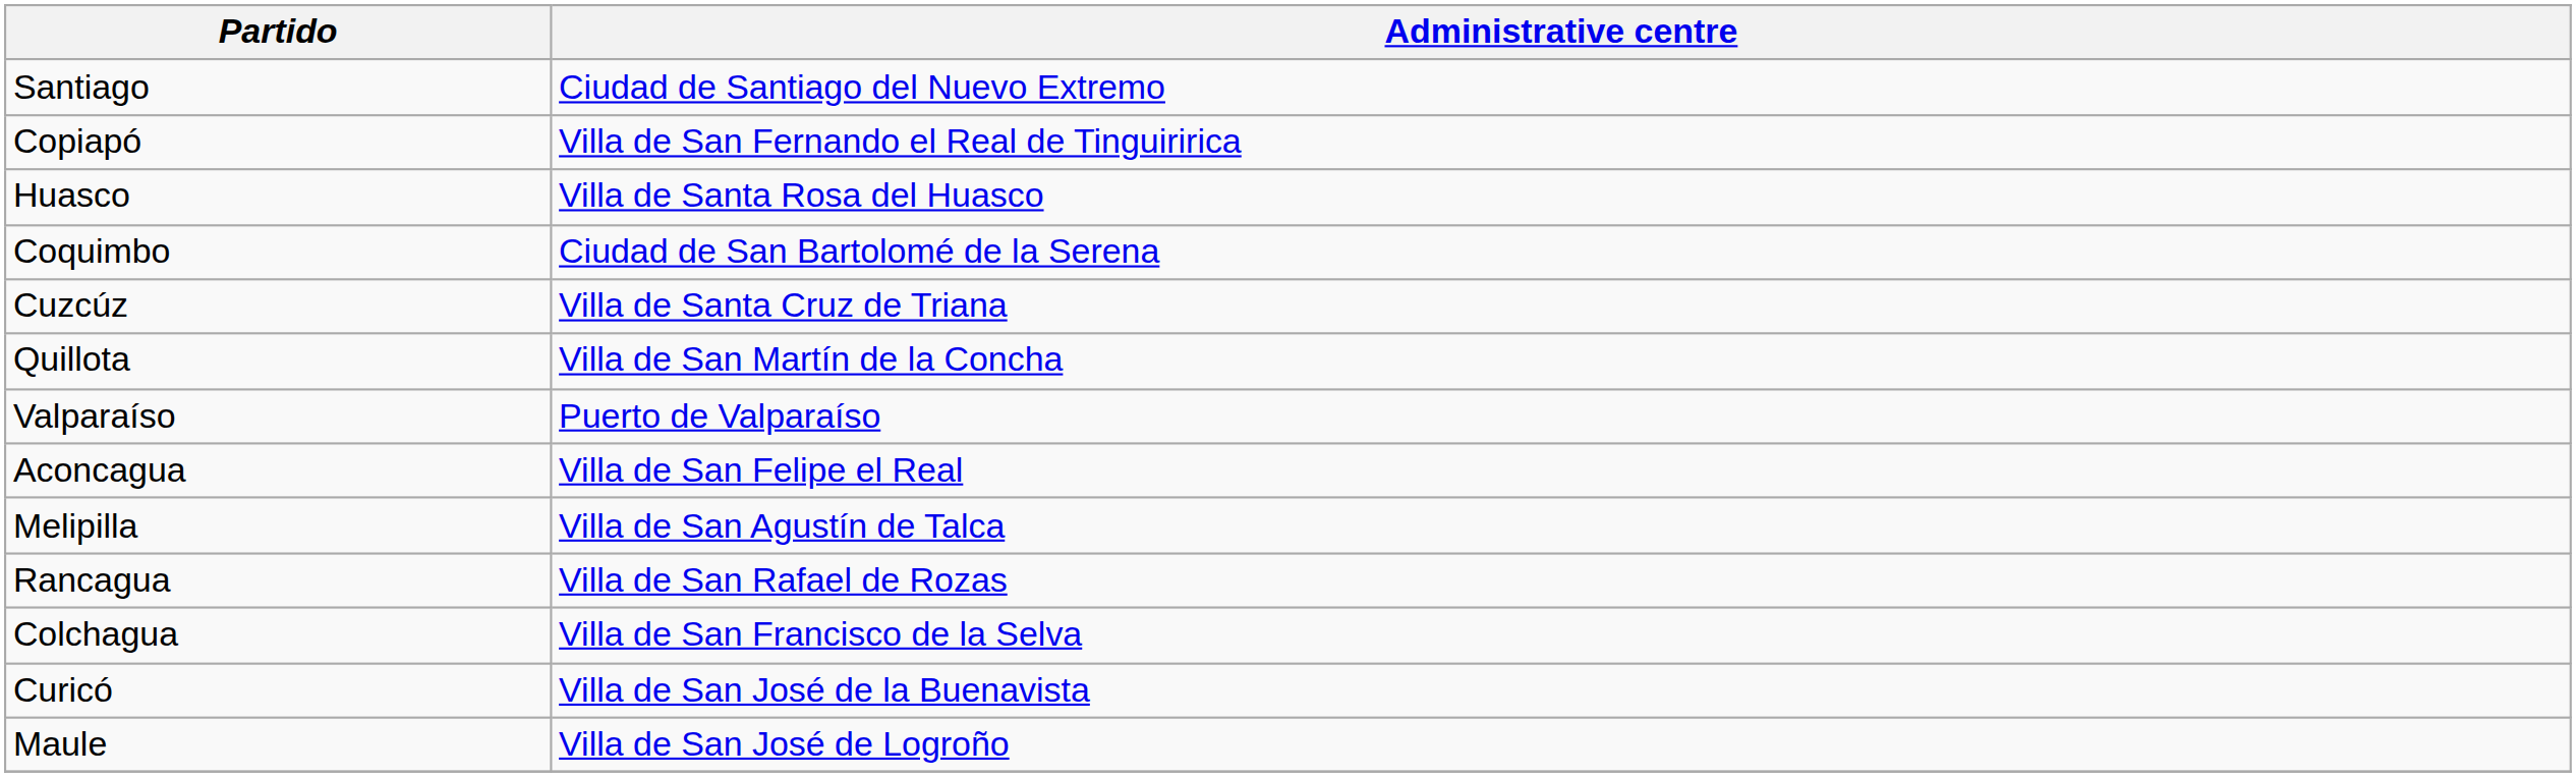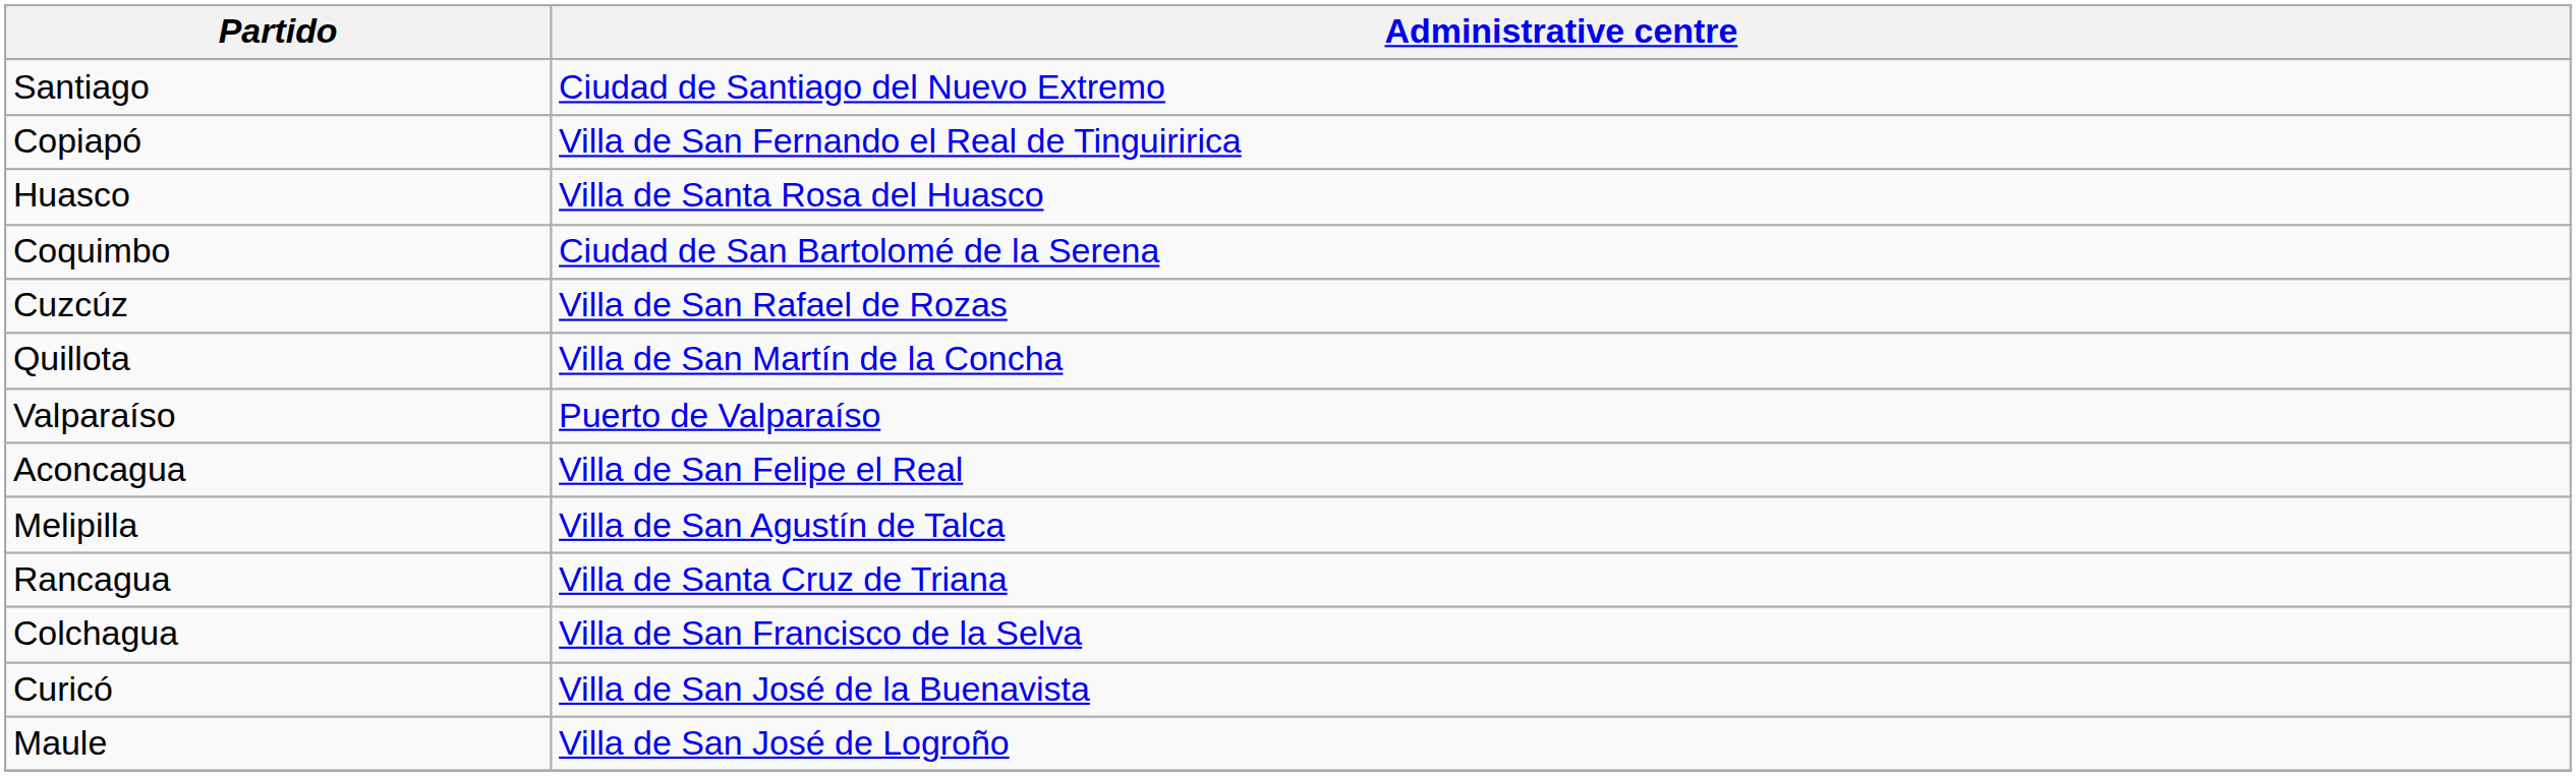 <table class="wikitable" border="1" align="center" width=60%>
 <tr bgcolor="#ececec">
 <th><em>Partido</em></th>
 <th><a href='#'>Administrative centre</a></th>
 </tr>
 <tr>
 <td>Santiago</td>
 <td><a href='#'>Ciudad de Santiago del Nuevo Extremo</a></td>
 </tr>
 <tr>
 <td>Copiapó</td>
 <td><a href='#'>Villa de San Fernando el Real de Tinguiririca</a></td>
 </tr>
 <tr>
 <td>Huasco</td>
 <td><a href='#'>Villa de Santa Rosa del Huasco</a></td>
 </tr>
 <tr>
 <td>Coquimbo</td>
 <td><a href='#'>Ciudad de San Bartolomé de la Serena</a></td>
 </tr>
 <tr>
 <td>Cuzcúz</td>
-<td><a href='#'>Villa de Santa Cruz de Triana</a></td>
+<td><a href='#'>Villa de San Rafael de Rozas</a></td>
 </tr>
 <tr>
 <td>Quillota</td>
 <td><a href='#'>Villa de San Martín de la Concha</a></td>
 </tr>
 <tr>
 <td>Valparaíso</td>
 <td><a href='#'>Puerto de Valparaíso</a></td>
 </tr>
 <tr>
 <td>Aconcagua</td>
 <td><a href='#'>Villa de San Felipe el Real</a></td>
 </tr>
 <tr>
 <td>Melipilla</td>
 <td><a href='#'>Villa de San Agustín de Talca</a></td>
 </tr>
 <tr>
 <td>Rancagua</td>
-<td><a href='#'>Villa de San Rafael de Rozas</a></td>
+<td><a href='#'>Villa de Santa Cruz de Triana</a></td>
 </tr>
 <tr>
 <td>Colchagua</td>
 <td><a href='#'>Villa de San Francisco de la Selva</a></td>
 </tr>
 <tr>
 <td>Curicó</td>
 <td><a href='#'>Villa de San José de la Buenavista</a></td>
 </tr>
 <tr>
 <td>Maule</td>
 <td><a href='#'>Villa de San José de Logroño</a></td>
 </tr>
 <tr>
 </tr>
 </table>
